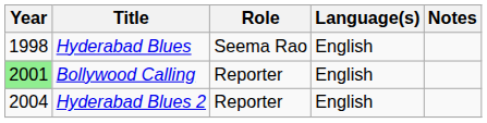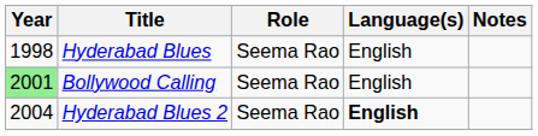 <table class="wikitable sortable">
 <tr>
 <th>Year</th>
 <th>Title</th>
 <th>Role</th>
 <th>Language(s)</th>
 <th>Notes</th>
 </tr>
 <tr>
 <td>1998</td>
 <td><em><a href='#'>Hyderabad Blues</a></em></td>
 <td>Seema Rao</td>
 <td>English</td>
 <td></td>
 </tr>
 <tr>
 <td style="background: lightgreen;">2001</td>
 <td><em><a href='#'>Bollywood Calling</a></em></td>
-<td>Reporter</td>
+<td>Seema Rao</td>
 <td>English</td>
 <td></td>
 </tr>
 <tr>
 <td>2004</td>
 <td><em><a href='#'>Hyderabad Blues 2</a></em></td>
-<td>Reporter</td>
-<td>English</td>
+<td>Seema Rao</td>
+<td><strong>English</strong></td>
 <td></td>
 </tr>
 <tr>
 </tr>
 </table>
